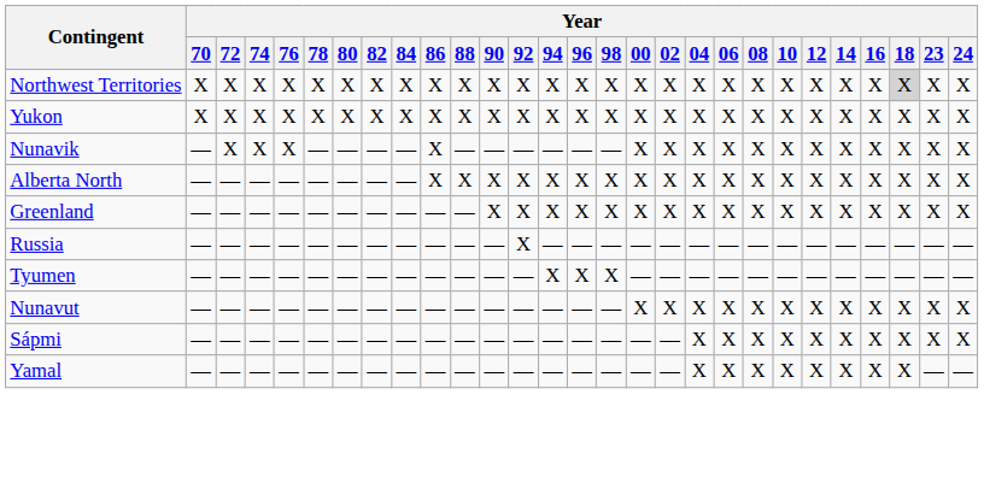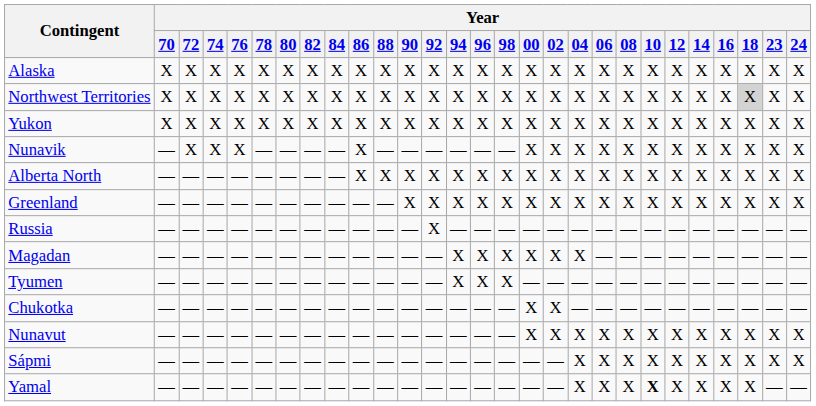 <table class=wikitable>
 <tr align=center>
 <th rowspan="2">Contingent</th>
 <th colspan="27">Year</th>
 </tr>
 <tr>
 <th><a href='#'>70</a></th>
 <th><a href='#'>72</a></th>
 <th><a href='#'>74</a></th>
 <th><a href='#'>76</a></th>
 <th><a href='#'>78</a></th>
 <th><a href='#'>80</a></th>
 <th><a href='#'>82</a></th>
 <th><a href='#'>84</a></th>
 <th><a href='#'>86</a></th>
 <th><a href='#'>88</a></th>
 <th><a href='#'>90</a></th>
 <th><a href='#'>92</a></th>
 <th><a href='#'>94</a></th>
 <th><a href='#'>96</a></th>
 <th><a href='#'>98</a></th>
 <th><a href='#'>00</a></th>
 <th><a href='#'>02</a></th>
 <th><a href='#'>04</a></th>
 <th><a href='#'>06</a></th>
 <th><a href='#'>08</a></th>
 <th><a href='#'>10</a></th>
 <th><a href='#'>12</a></th>
 <th><a href='#'>14</a></th>
 <th><a href='#'>16</a></th>
 <th><a href='#'>18</a></th>
 <th><a href='#'>23</a></th>
 <th><a href='#'>24</a></th>
+</tr>
+<tr align=center>
+<td align=left><a href='#'>Alaska</a></td>
+<td>X</td>
+<td>X</td>
+<td>X</td>
+<td>X</td>
+<td>X</td>
+<td>X</td>
+<td>X</td>
+<td>X</td>
+<td>X</td>
+<td>X</td>
+<td>X</td>
+<td>X</td>
+<td>X</td>
+<td>X</td>
+<td>X</td>
+<td>X</td>
+<td>X</td>
+<td>X</td>
+<td>X</td>
+<td>X</td>
+<td>X</td>
+<td>X</td>
+<td>X</td>
+<td>X</td>
+<td>X</td>
+<td>X</td>
+<td>X</td>
 </tr>
 <tr align=center>
 <td align=left><a href='#'>Northwest Territories</a></td>
 <td>X</td>
 <td>X</td>
 <td>X</td>
 <td>X</td>
 <td>X</td>
 <td>X</td>
 <td>X</td>
 <td>X</td>
 <td>X</td>
 <td>X</td>
 <td>X</td>
 <td>X</td>
 <td>X</td>
 <td>X</td>
 <td>X</td>
 <td>X</td>
 <td>X</td>
 <td>X</td>
 <td>X</td>
 <td>X</td>
 <td>X</td>
 <td>X</td>
 <td>X</td>
 <td>X</td>
 <td style="background: lightgrey;">X</td>
 <td>X</td>
 <td>X</td>
 </tr>
 <tr align=center>
 <td align=left><a href='#'>Yukon</a></td>
 <td>X</td>
 <td>X</td>
 <td>X</td>
 <td>X</td>
 <td>X</td>
 <td>X</td>
 <td>X</td>
 <td>X</td>
 <td>X</td>
 <td>X</td>
 <td>X</td>
 <td>X</td>
 <td>X</td>
 <td>X</td>
 <td>X</td>
 <td>X</td>
 <td>X</td>
 <td>X</td>
 <td>X</td>
 <td>X</td>
 <td>X</td>
 <td>X</td>
 <td>X</td>
 <td>X</td>
 <td>X</td>
 <td>X</td>
 <td>X</td>
 </tr>
 <tr align=center>
 <td align=left><a href='#'>Nunavik</a></td>
 <td>—</td>
 <td>X</td>
 <td>X</td>
 <td>X</td>
 <td>—</td>
 <td>—</td>
 <td>—</td>
 <td>—</td>
 <td>X</td>
 <td>—</td>
 <td>—</td>
 <td>—</td>
 <td>—</td>
 <td>—</td>
 <td>—</td>
 <td>X</td>
 <td>X</td>
 <td>X</td>
 <td>X</td>
 <td>X</td>
 <td>X</td>
 <td>X</td>
 <td>X</td>
 <td>X</td>
 <td>X</td>
 <td>X</td>
 <td>X</td>
 </tr>
 <tr align=center>
 <td align=left><a href='#'>Alberta North</a></td>
 <td>—</td>
 <td>—</td>
 <td>—</td>
 <td>—</td>
 <td>—</td>
 <td>—</td>
 <td>—</td>
 <td>—</td>
 <td>X</td>
 <td>X</td>
 <td>X</td>
 <td>X</td>
 <td>X</td>
 <td>X</td>
 <td>X</td>
 <td>X</td>
 <td>X</td>
 <td>X</td>
 <td>X</td>
 <td>X</td>
 <td>X</td>
 <td>X</td>
 <td>X</td>
 <td>X</td>
 <td>X</td>
 <td>X</td>
 <td>X</td>
 </tr>
 <tr align=center>
 <td align=left><a href='#'>Greenland</a></td>
 <td>—</td>
 <td>—</td>
 <td>—</td>
 <td>—</td>
 <td>—</td>
 <td>—</td>
 <td>—</td>
 <td>—</td>
 <td>—</td>
 <td>—</td>
 <td>X</td>
 <td>X</td>
 <td>X</td>
 <td>X</td>
 <td>X</td>
 <td>X</td>
 <td>X</td>
 <td>X</td>
 <td>X</td>
 <td>X</td>
 <td>X</td>
 <td>X</td>
 <td>X</td>
 <td>X</td>
 <td>X</td>
 <td>X</td>
 <td>X</td>
 </tr>
 <tr align=center>
 <td align=left><a href='#'>Russia</a></td>
 <td>—</td>
 <td>—</td>
 <td>—</td>
 <td>—</td>
 <td>—</td>
 <td>—</td>
 <td>—</td>
 <td>—</td>
 <td>—</td>
 <td>—</td>
 <td>—</td>
 <td>X</td>
 <td>—</td>
 <td>—</td>
 <td>—</td>
 <td>—</td>
 <td>—</td>
 <td>—</td>
 <td>—</td>
 <td>—</td>
 <td>—</td>
 <td>—</td>
 <td>—</td>
 <td>—</td>
 <td>—</td>
 <td>—</td>
 <td>—</td>
 </tr>
 <tr align=center>
+<td align=left><a href='#'>Magadan</a></td>
+<td>—</td>
+<td>—</td>
+<td>—</td>
+<td>—</td>
+<td>—</td>
+<td>—</td>
+<td>—</td>
+<td>—</td>
+<td>—</td>
+<td>—</td>
+<td>—</td>
+<td>—</td>
+<td>X</td>
+<td>X</td>
+<td>X</td>
+<td>X</td>
+<td>X</td>
+<td>X</td>
+<td>—</td>
+<td>—</td>
+<td>—</td>
+<td>—</td>
+<td>—</td>
+<td>—</td>
+<td>—</td>
+<td>—</td>
+<td>—</td>
+</tr>
+<tr align=center>
 <td align=left><a href='#'>Tyumen</a></td>
 <td>—</td>
 <td>—</td>
 <td>—</td>
 <td>—</td>
 <td>—</td>
 <td>—</td>
 <td>—</td>
 <td>—</td>
 <td>—</td>
 <td>—</td>
 <td>—</td>
 <td>—</td>
 <td>X</td>
 <td>X</td>
 <td>X</td>
 <td>—</td>
 <td>—</td>
+<td>—</td>
+<td>—</td>
+<td>—</td>
+<td>—</td>
+<td>—</td>
+<td>—</td>
+<td>—</td>
+<td>—</td>
+<td>—</td>
+<td>—</td>
+</tr>
+<tr align=center>
+<td align=left><a href='#'>Chukotka</a></td>
+<td>—</td>
+<td>—</td>
+<td>—</td>
+<td>—</td>
+<td>—</td>
+<td>—</td>
+<td>—</td>
+<td>—</td>
+<td>—</td>
+<td>—</td>
+<td>—</td>
+<td>—</td>
+<td>—</td>
+<td>—</td>
+<td>—</td>
+<td>X</td>
+<td>X</td>
 <td>—</td>
 <td>—</td>
 <td>—</td>
 <td>—</td>
 <td>—</td>
 <td>—</td>
 <td>—</td>
 <td>—</td>
 <td>—</td>
 <td>—</td>
 </tr>
 <tr align=center>
 <td align=left><a href='#'>Nunavut</a></td>
 <td>—</td>
 <td>—</td>
 <td>—</td>
 <td>—</td>
 <td>—</td>
 <td>—</td>
 <td>—</td>
 <td>—</td>
 <td>—</td>
 <td>—</td>
 <td>—</td>
 <td>—</td>
 <td>—</td>
 <td>—</td>
 <td>—</td>
 <td>X</td>
 <td>X</td>
 <td>X</td>
 <td>X</td>
 <td>X</td>
 <td>X</td>
 <td>X</td>
 <td>X</td>
 <td>X</td>
 <td>X</td>
 <td>X</td>
 <td>X</td>
 </tr>
 <tr align=center>
 <td align=left><a href='#'>Sápmi</a></td>
 <td>—</td>
 <td>—</td>
 <td>—</td>
 <td>—</td>
 <td>—</td>
 <td>—</td>
 <td>—</td>
 <td>—</td>
 <td>—</td>
 <td>—</td>
 <td>—</td>
 <td>—</td>
 <td>—</td>
 <td>—</td>
 <td>—</td>
 <td>—</td>
 <td>—</td>
 <td>X</td>
 <td>X</td>
 <td>X</td>
 <td>X</td>
 <td>X</td>
 <td>X</td>
 <td>X</td>
 <td>X</td>
 <td>X</td>
 <td>X</td>
 </tr>
 <tr align=center>
 <td align=left><a href='#'>Yamal</a></td>
 <td>—</td>
 <td>—</td>
 <td>—</td>
 <td>—</td>
 <td>—</td>
 <td>—</td>
 <td>—</td>
 <td>—</td>
 <td>—</td>
 <td>—</td>
 <td>—</td>
 <td>—</td>
 <td>—</td>
 <td>—</td>
 <td>—</td>
 <td>—</td>
 <td>—</td>
 <td>X</td>
 <td>X</td>
 <td>X</td>
-<td>X</td>
+<td><strong>X</strong></td>
 <td>X</td>
 <td>X</td>
 <td>X</td>
 <td>X</td>
 <td>—</td>
 <td>—</td>
 </tr>
 </table>
